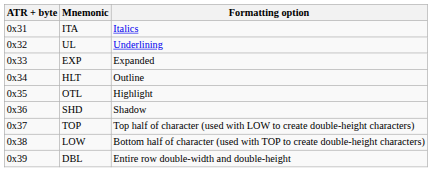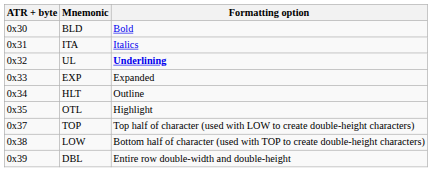 <table class="wikitable collapsible">
 <tr>
 <th>ATR + byte</th>
 <th>Mnemonic</th>
 <th>Formatting option</th>
+</tr>
+<tr>
+<td>0x30</td>
+<td>BLD</td>
+<td><a href='#'>Bold</a></td>
 </tr>
 <tr>
 <td>0x31</td>
 <td>ITA</td>
 <td><a href='#'>Italics</a></td>
 </tr>
 <tr>
 <td>0x32</td>
 <td>UL</td>
-<td><a href='#'>Underlining</a></td>
+<td><strong><a href='#'>Underlining</a></strong></td>
 </tr>
 <tr>
 <td>0x33</td>
 <td>EXP</td>
 <td>Expanded</td>
 </tr>
 <tr>
 <td>0x34</td>
 <td>HLT</td>
 <td>Outline</td>
 </tr>
 <tr>
 <td>0x35</td>
 <td>OTL</td>
 <td>Highlight</td>
 </tr>
 <tr>
-<td>0x36</td>
-<td>SHD</td>
-<td>Shadow</td>
-</tr>
-<tr>
 <td>0x37</td>
 <td>TOP</td>
 <td>Top half of character (used with LOW to create double-height characters)</td>
 </tr>
 <tr>
 <td>0x38</td>
 <td>LOW</td>
 <td>Bottom half of character (used with TOP to create double-height characters)</td>
 </tr>
 <tr>
 <td>0x39</td>
 <td>DBL</td>
 <td>Entire row double-width and double-height</td>
 </tr>
 </table>
